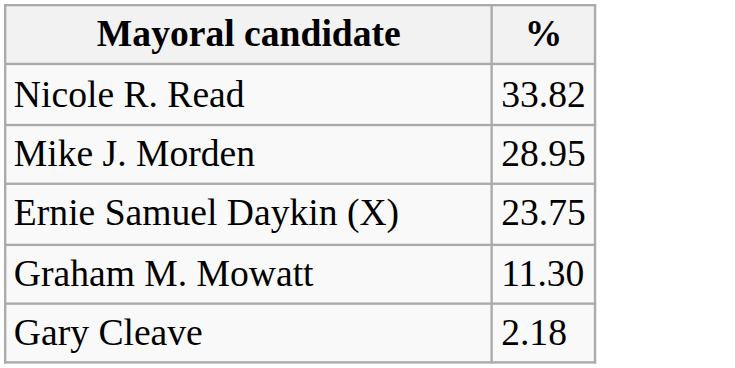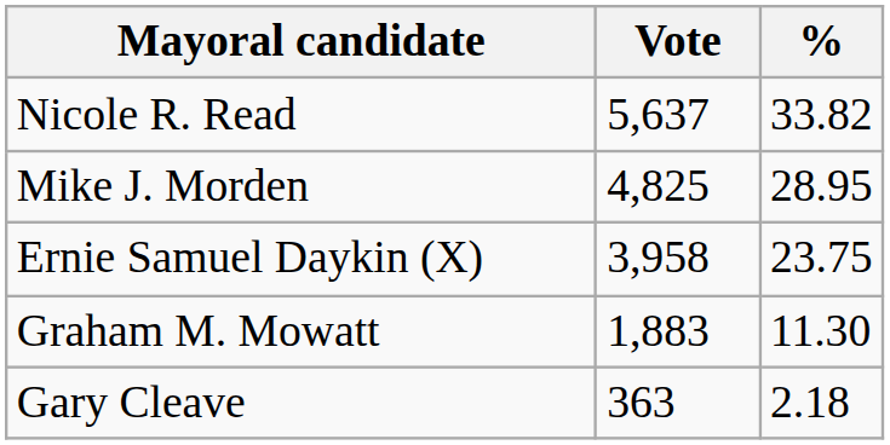 <table class="wikitable">
 <tr>
 <th bgcolor="#DDDDFF" width="200px">Mayoral candidate</th>
+<th bgcolor="#DDDDFF" width="50px">Vote</th>
 <th bgcolor="#DDDDFF" width="30px">%</th>
 </tr>
 <tr>
 <td>Nicole R. Read</td>
+<td>5,637</td>
 <td>33.82</td>
 </tr>
 <tr>
 <td>Mike J. Morden</td>
+<td>4,825</td>
 <td>28.95</td>
 </tr>
 <tr>
 <td>Ernie Samuel Daykin (X)</td>
+<td>3,958</td>
 <td>23.75</td>
 </tr>
 <tr>
 <td>Graham M. Mowatt</td>
+<td>1,883</td>
 <td>11.30</td>
 </tr>
 <tr>
 <td>Gary Cleave</td>
+<td>363</td>
 <td>2.18</td>
 </tr>
 </table>
